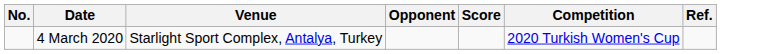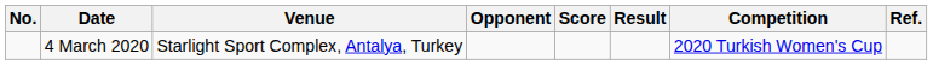 <table class="wikitable">
 <tr>
 <th>No.</th>
 <th>Date</th>
 <th>Venue</th>
 <th>Opponent</th>
 <th>Score</th>
+<th>Result</th>
 <th>Competition</th>
 <th>Ref.</th>
 </tr>
 <tr>
 <td></td>
 <td>4 March 2020</td>
 <td>Starlight Sport Complex, <a href='#'>Antalya</a>, Turkey</td>
 <td></td>
 <td></td>
+<td></td>
 <td><a href='#'>2020 Turkish Women's Cup</a></td>
 <td></td>
 </tr>
 </table>
